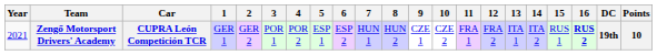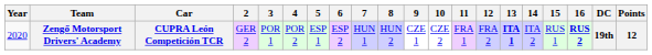 <table class="wikitable" style="text-align:center; font-size:85%">
 <tr>
 <th>Year</th>
 <th>Team</th>
 <th>Car</th>
-<th>1</th>
 <th>2</th>
 <th>3</th>
 <th>4</th>
 <th>5</th>
 <th>6</th>
 <th>7</th>
 <th>8</th>
 <th>9</th>
 <th>10</th>
 <th>11</th>
 <th>12</th>
 <th>13</th>
 <th>14</th>
 <th>15</th>
 <th>16</th>
 <th>DC</th>
 <th>Points</th>
 </tr>
 <tr>
-<td><a href='#'>2021</a></td>
+<td><a href='#'>2020</a></td>
 <th><a href='#'>Zengő Motorsport Drivers' Academy</a></th>
 <th><a href='#'>CUPRA León Competición TCR</a></th>
-<td style="background:#CFCFFF;"><a href='#'>GER<br>1</a><br></td>
 <td style="background:#EFCFFF;"><a href='#'>GER<br>2</a><br></td>
 <td style="background:#DFFFDF;"><a href='#'>POR<br>1</a><br></td>
 <td style="background:#DFFFDF;"><a href='#'>POR<br>2</a><br></td>
 <td style="background:#DFFFDF;"><a href='#'>ESP<br>1</a><br></td>
 <td style="background:#EFCFFF;"><a href='#'>ESP<br>2</a><br></td>
 <td style="background:#CFCFFF;"><a href='#'>HUN<br>1</a><br></td>
 <td style="background:#CFCFFF;"><a href='#'>HUN<br>2</a><br></td>
 <td style="background:#FFFFFF;"><a href='#'>CZE<br>1</a><br></td>
 <td style="background:#FFFFFF;"><a href='#'>CZE<br>2</a><br></td>
 <td style="background:#EFCFFF;"><a href='#'>FRA<br>1</a><br></td>
 <td style="background:#CFCFFF;"><a href='#'>FRA<br>2</a><br></td>
-<td style="background:#CFCFFF;"><a href='#'>ITA<br>1</a><br></td>
+<td style="background:#CFCFFF;"><strong><a href='#'>ITA<br>1</a><br></strong></td>
 <td style="background:#CFCFFF;"><a href='#'>ITA<br>2</a><br></td>
 <td style="background:#DFFFDF;"><a href='#'>RUS<br>1</a><br></td>
 <td style="background:#DFFFDF;"><strong><a href='#'>RUS<br>2</a><br></strong></td>
 <th>19th</th>
-<th>10</th>
+<th>12</th>
 </tr>
 </table>
